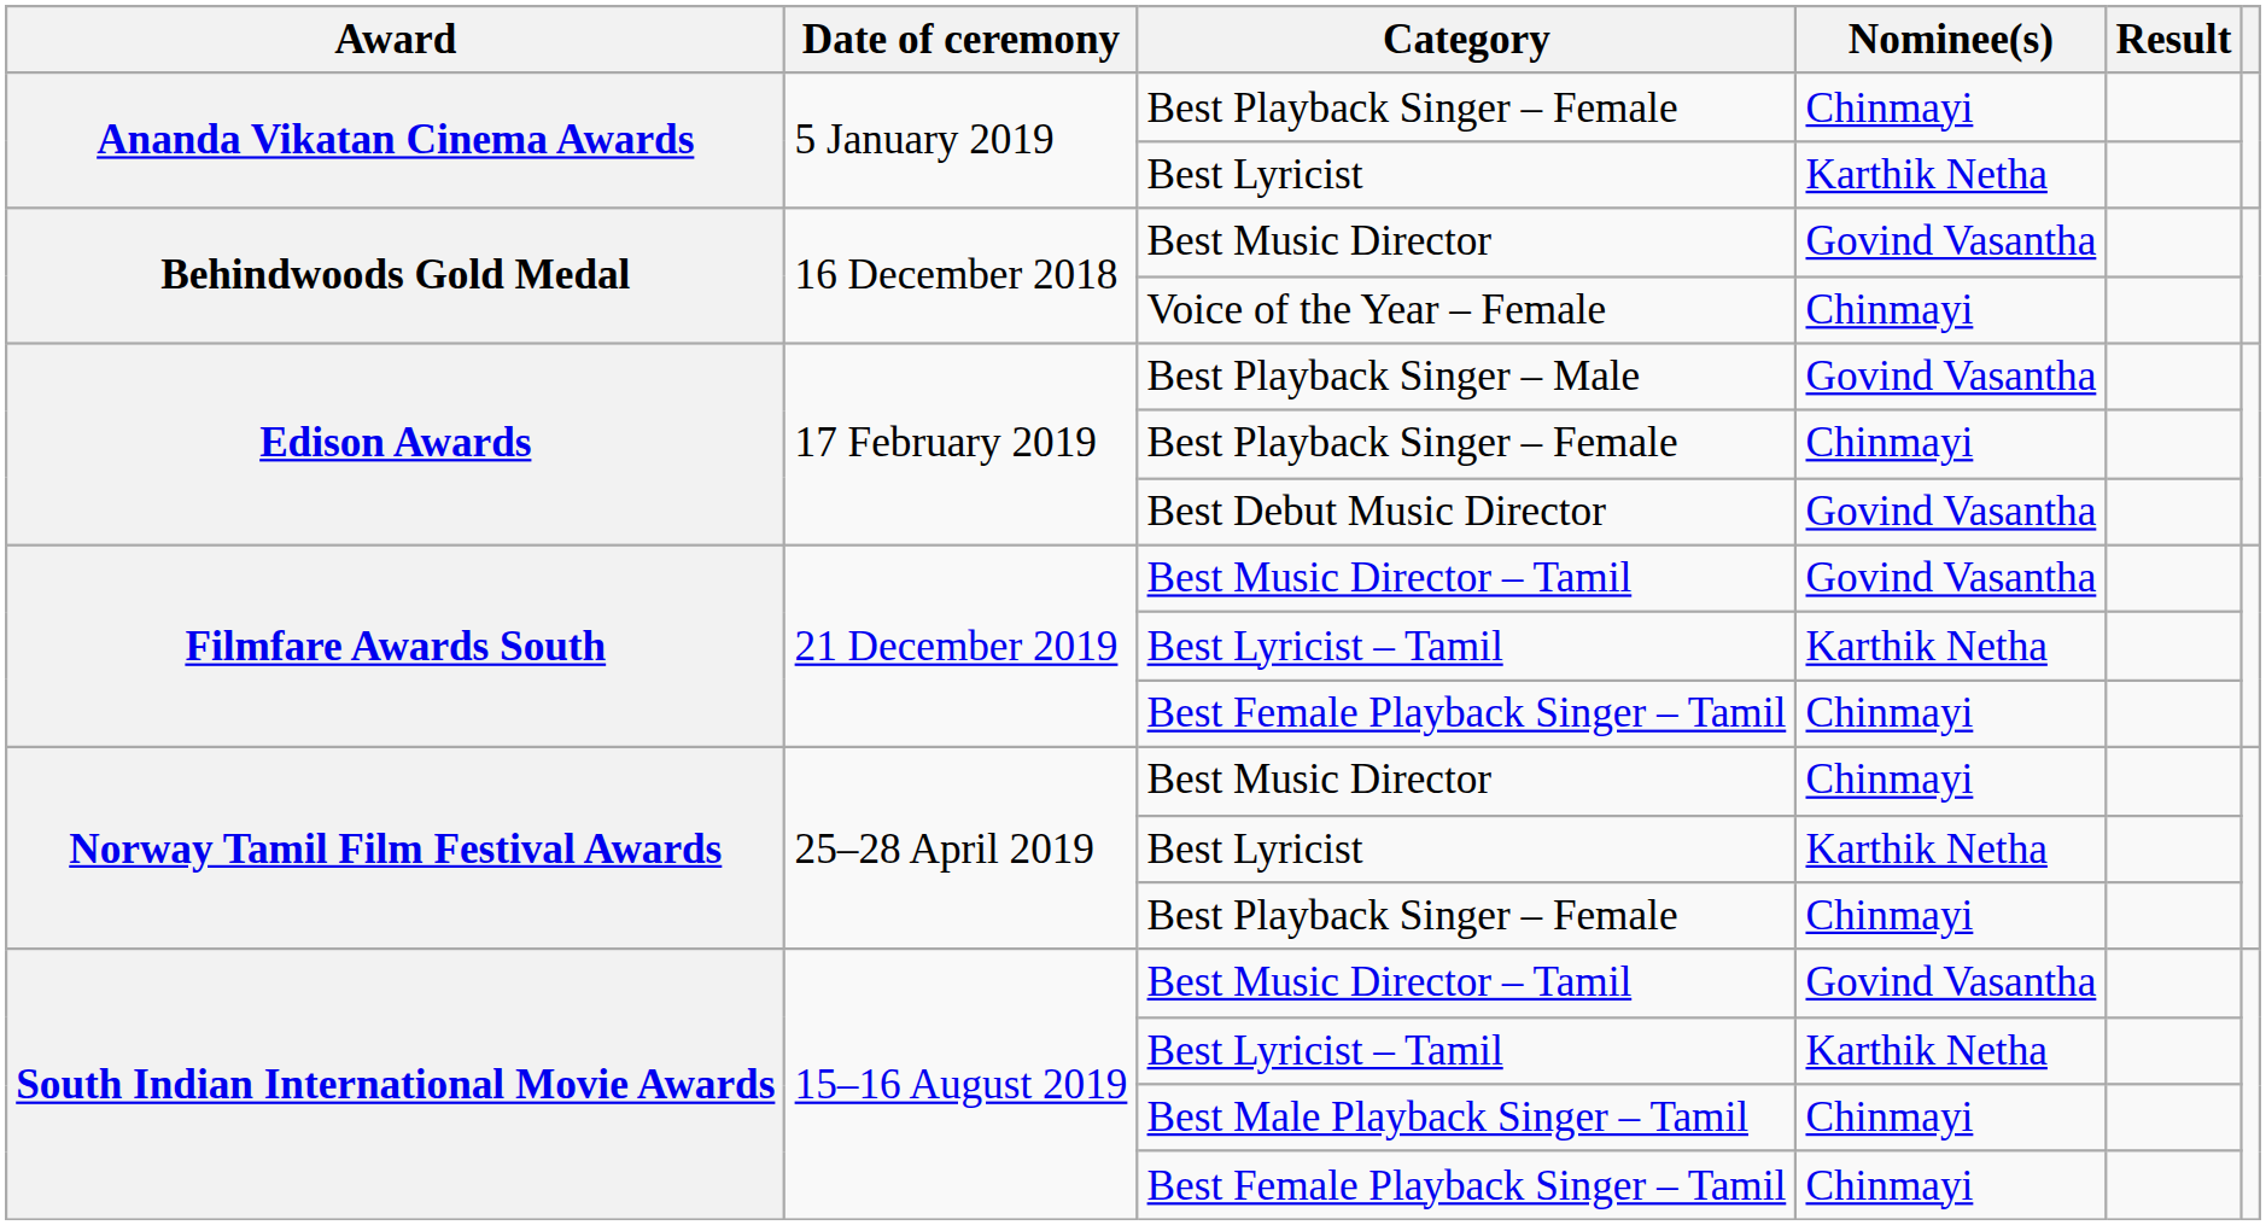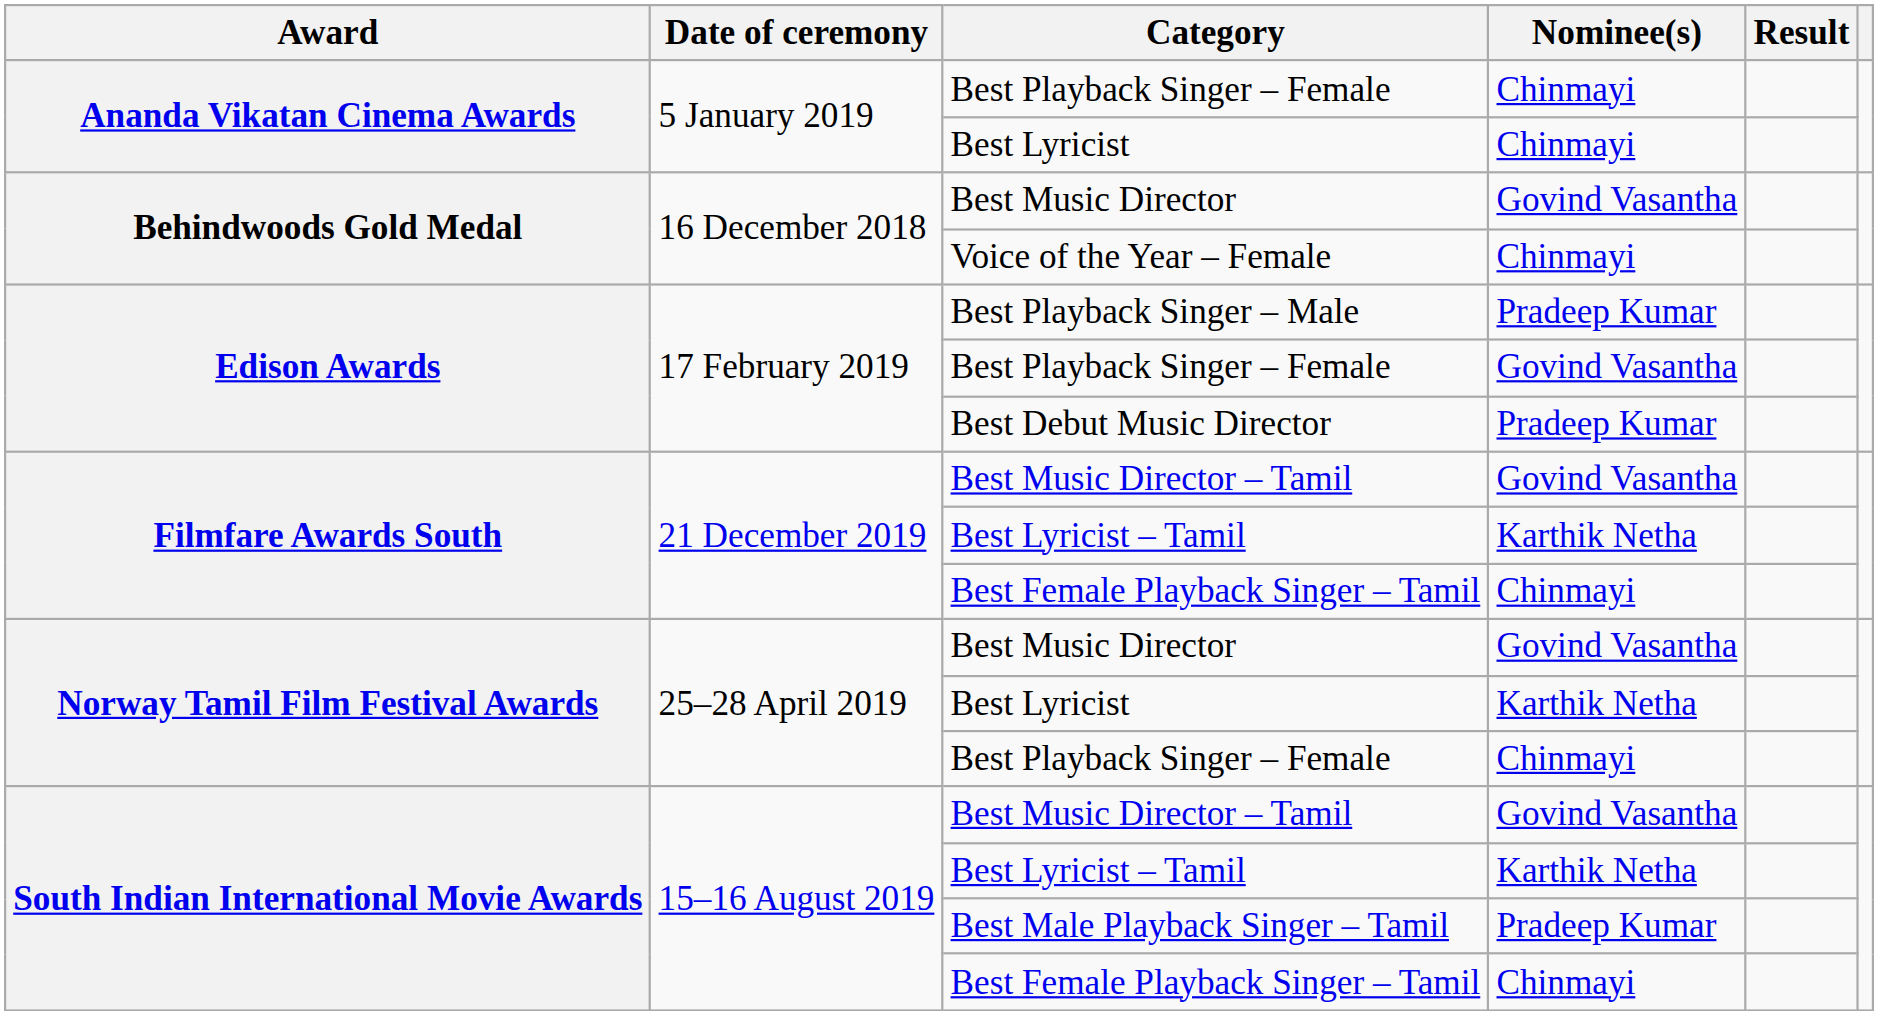 <table class="wikitable plainrowheaders sortable">
 <tr>
 <th>Award</th>
 <th>Date of ceremony</th>
 <th>Category</th>
 <th>Nominee(s)</th>
 <th scope="col" class="unsortable">Result</th>
 <th scope="col" class="unsortable"></th>
 </tr>
 <tr>
 <th rowspan="2" scope="row"><a href='#'>Ananda Vikatan Cinema Awards</a></th>
 <td rowspan="2">5 January 2019</td>
 <td>Best Playback Singer – Female</td>
 <td><a href='#'>Chinmayi</a></td>
 <td></td>
 <td rowspan="2" style="text-align:center;"></td>
 </tr>
 <tr>
 <td>Best Lyricist</td>
-<td><a href='#'>Karthik Netha</a></td>
+<td><a href='#'>Chinmayi</a></td>
 <td></td>
 </tr>
 <tr>
 <th rowspan="2" scope="row">Behindwoods Gold Medal</th>
 <td rowspan="2">16 December 2018</td>
 <td>Best Music Director</td>
 <td><a href='#'>Govind Vasantha</a></td>
 <td></td>
 <td rowspan="2" style="text-align:center;"><br></td>
 </tr>
 <tr>
 <td>Voice of the Year – Female</td>
 <td><a href='#'>Chinmayi</a></td>
 <td></td>
 </tr>
 <tr>
 <th rowspan="3" scope="row"><a href='#'>Edison Awards</a></th>
 <td rowspan="3">17 February 2019</td>
 <td>Best Playback Singer – Male</td>
-<td><a href='#'>Govind Vasantha</a></td>
+<td><a href='#'>Pradeep Kumar</a></td>
 <td></td>
 <td rowspan="3" style="text-align:center;"></td>
 </tr>
 <tr>
 <td>Best Playback Singer – Female</td>
-<td><a href='#'>Chinmayi</a></td>
+<td><a href='#'>Govind Vasantha</a></td>
 <td></td>
 </tr>
 <tr>
 <td>Best Debut Music Director</td>
-<td><a href='#'>Govind Vasantha</a></td>
+<td><a href='#'>Pradeep Kumar</a></td>
 <td></td>
 </tr>
 <tr>
 <th rowspan="3" scope="row"><a href='#'>Filmfare Awards South</a></th>
 <td rowspan="3"><a href='#'>21 December 2019</a></td>
 <td><a href='#'>Best Music Director – Tamil</a></td>
 <td><a href='#'>Govind Vasantha</a></td>
 <td></td>
 <td rowspan="3" style="text-align:center;"><br></td>
 </tr>
 <tr>
 <td><a href='#'>Best Lyricist – Tamil</a></td>
 <td><a href='#'>Karthik Netha</a></td>
 <td></td>
 </tr>
 <tr>
 <td><a href='#'>Best Female Playback Singer – Tamil</a></td>
 <td><a href='#'>Chinmayi</a></td>
 <td></td>
 </tr>
 <tr>
 <th rowspan="3" scope="row"><a href='#'>Norway Tamil Film Festival Awards</a></th>
 <td rowspan="3">25–28 April 2019</td>
 <td>Best Music Director</td>
-<td><a href='#'>Chinmayi</a></td>
+<td><a href='#'>Govind Vasantha</a></td>
 <td></td>
 <td rowspan="3" style="text-align:center;"><br></td>
 </tr>
 <tr>
 <td>Best Lyricist</td>
 <td><a href='#'>Karthik Netha</a></td>
 <td></td>
 </tr>
 <tr>
 <td>Best Playback Singer – Female</td>
 <td><a href='#'>Chinmayi</a></td>
 <td></td>
 </tr>
 <tr>
 <th rowspan="4" scope="row"><a href='#'>South Indian International Movie Awards</a></th>
 <td rowspan="4"><a href='#'>15–16 August 2019</a></td>
 <td><a href='#'>Best Music Director – Tamil</a></td>
 <td><a href='#'>Govind Vasantha</a></td>
 <td></td>
 <td rowspan="4" style="text-align:center;"><br><br></td>
 </tr>
 <tr>
 <td><a href='#'>Best Lyricist – Tamil</a></td>
 <td><a href='#'>Karthik Netha</a></td>
 <td></td>
 </tr>
 <tr>
 <td><a href='#'>Best Male Playback Singer – Tamil</a></td>
-<td><a href='#'>Chinmayi</a></td>
+<td><a href='#'>Pradeep Kumar</a></td>
 <td></td>
 </tr>
 <tr>
 <td><a href='#'>Best Female Playback Singer – Tamil</a></td>
 <td><a href='#'>Chinmayi</a></td>
 <td></td>
 </tr>
 </table>
